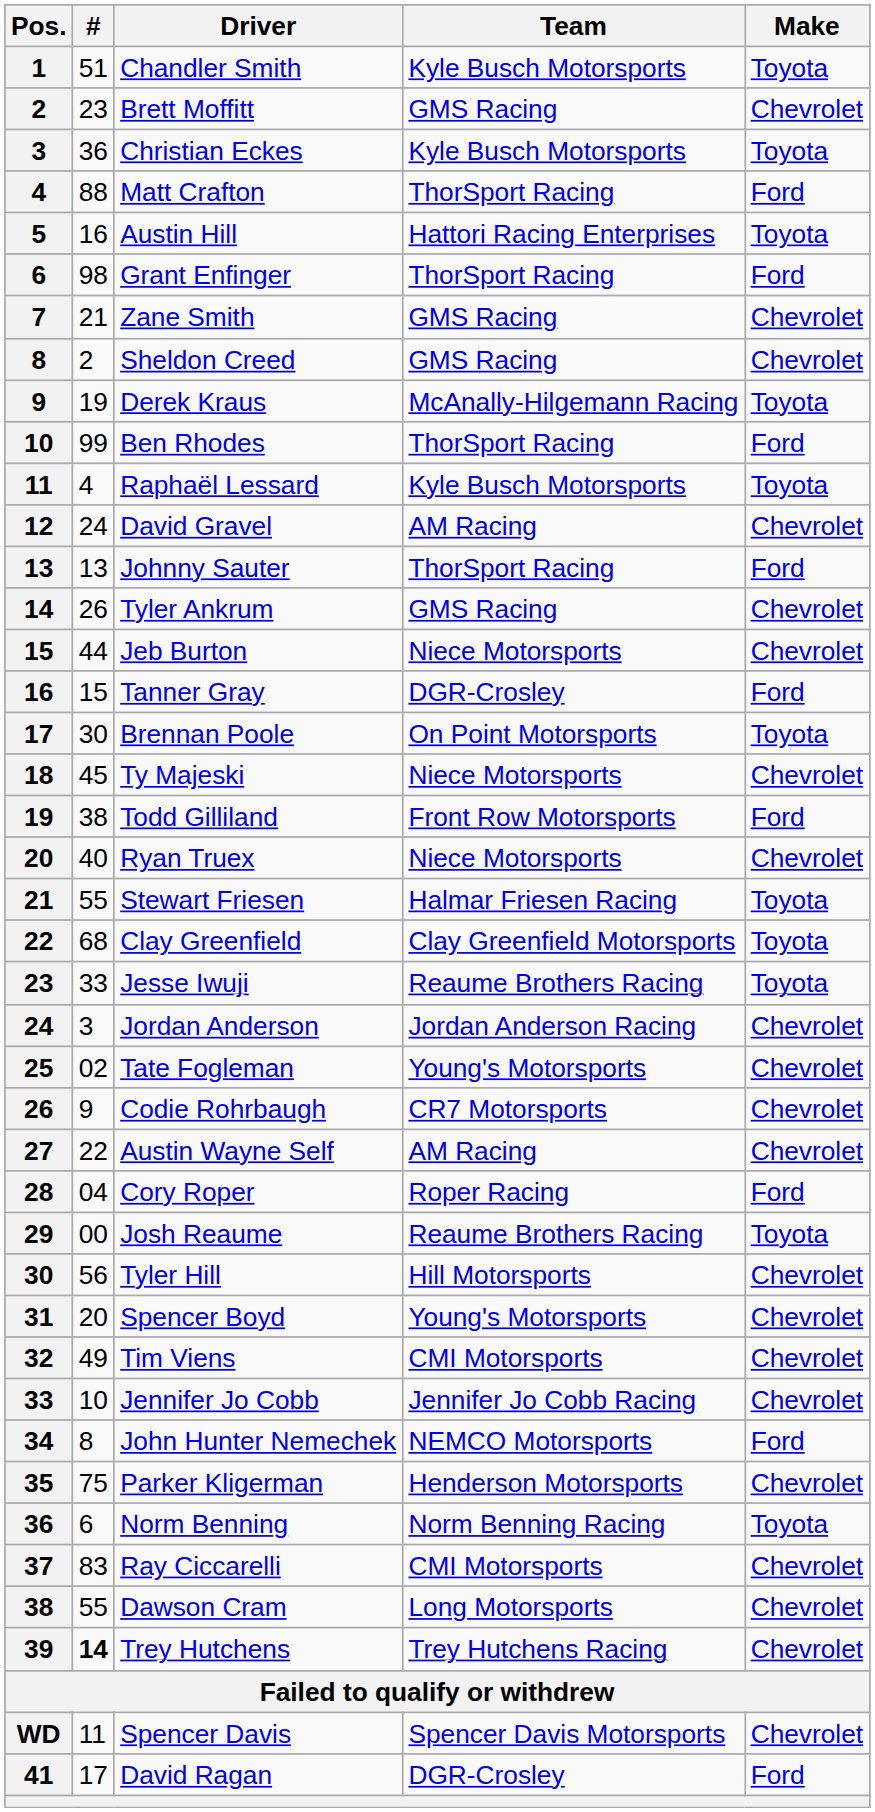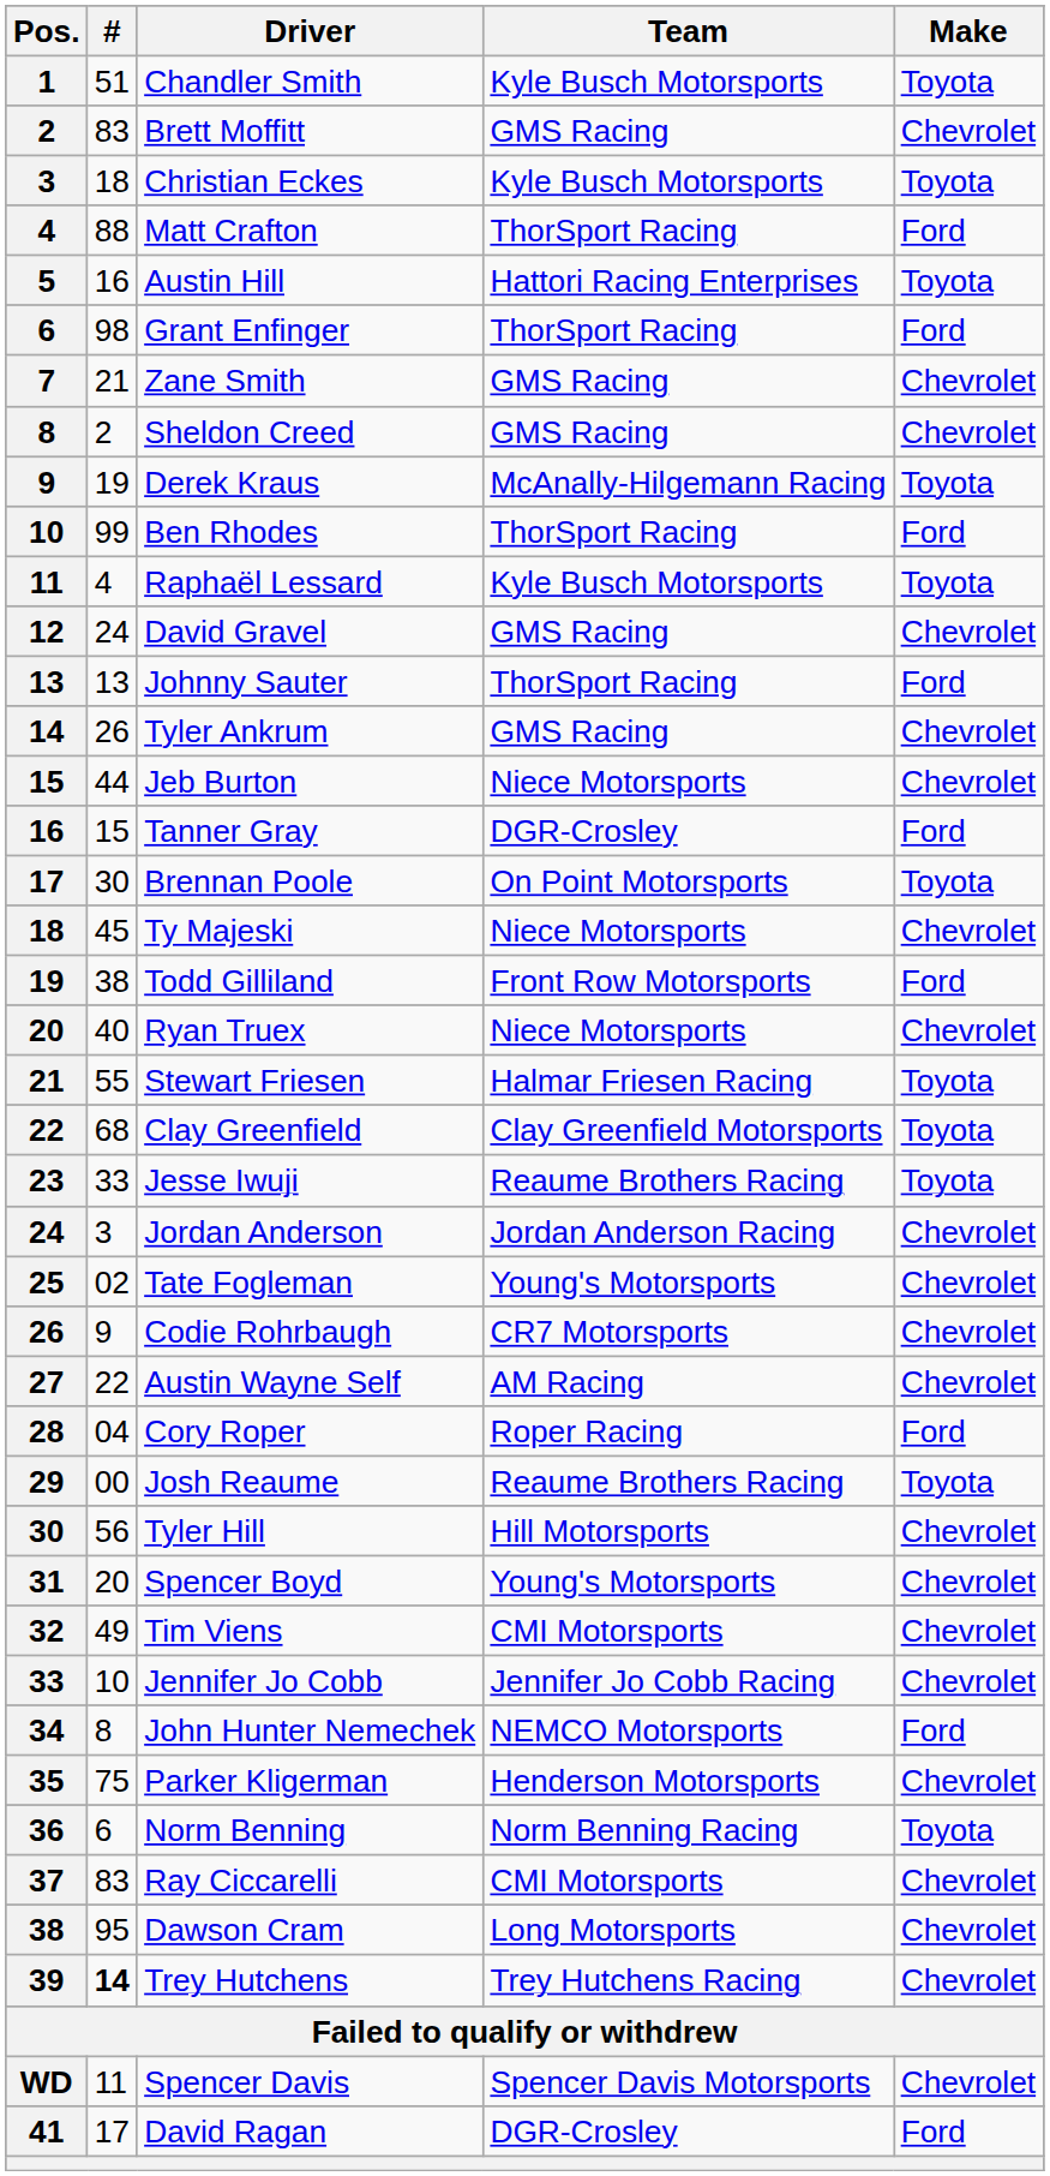 <table class="wikitable" style="font-size:95%">
 <tr>
 <th>Pos.</th>
 <th>#</th>
 <th>Driver</th>
 <th>Team</th>
 <th>Make</th>
 </tr>
 <tr>
 <th>1</th>
 <td>51</td>
 <td><a href='#'>Chandler Smith</a></td>
 <td><a href='#'>Kyle Busch Motorsports</a></td>
 <td><a href='#'>Toyota</a></td>
 </tr>
 <tr>
 <th>2</th>
-<td>23</td>
+<td>83</td>
 <td><a href='#'>Brett Moffitt</a></td>
 <td><a href='#'>GMS Racing</a></td>
 <td><a href='#'>Chevrolet</a></td>
 </tr>
 <tr>
 <th>3</th>
-<td>36</td>
+<td>18</td>
 <td><a href='#'>Christian Eckes</a></td>
 <td><a href='#'>Kyle Busch Motorsports</a></td>
 <td><a href='#'>Toyota</a></td>
 </tr>
 <tr>
 <th>4</th>
 <td>88</td>
 <td><a href='#'>Matt Crafton</a></td>
 <td><a href='#'>ThorSport Racing</a></td>
 <td><a href='#'>Ford</a></td>
 </tr>
 <tr>
 <th>5</th>
 <td>16</td>
 <td><a href='#'>Austin Hill</a></td>
 <td><a href='#'>Hattori Racing Enterprises</a></td>
 <td><a href='#'>Toyota</a></td>
 </tr>
 <tr>
 <th>6</th>
 <td>98</td>
 <td><a href='#'>Grant Enfinger</a></td>
 <td><a href='#'>ThorSport Racing</a></td>
 <td><a href='#'>Ford</a></td>
 </tr>
 <tr>
 <th>7</th>
 <td>21</td>
 <td><a href='#'>Zane Smith</a></td>
 <td><a href='#'>GMS Racing</a></td>
 <td><a href='#'>Chevrolet</a></td>
 </tr>
 <tr>
 <th>8</th>
 <td>2</td>
 <td><a href='#'>Sheldon Creed</a></td>
 <td><a href='#'>GMS Racing</a></td>
 <td><a href='#'>Chevrolet</a></td>
 </tr>
 <tr>
 <th>9</th>
 <td>19</td>
 <td><a href='#'>Derek Kraus</a></td>
 <td><a href='#'>McAnally-Hilgemann Racing</a></td>
 <td><a href='#'>Toyota</a></td>
 </tr>
 <tr>
 <th>10</th>
 <td>99</td>
 <td><a href='#'>Ben Rhodes</a></td>
 <td><a href='#'>ThorSport Racing</a></td>
 <td><a href='#'>Ford</a></td>
 </tr>
 <tr>
 <th>11</th>
 <td>4</td>
 <td><a href='#'>Raphaël Lessard</a></td>
 <td><a href='#'>Kyle Busch Motorsports</a></td>
 <td><a href='#'>Toyota</a></td>
 </tr>
 <tr>
 <th>12</th>
 <td>24</td>
 <td><a href='#'>David Gravel</a></td>
-<td><a href='#'>AM Racing</a></td>
+<td><a href='#'>GMS Racing</a></td>
 <td><a href='#'>Chevrolet</a></td>
 </tr>
 <tr>
 <th>13</th>
 <td>13</td>
 <td><a href='#'>Johnny Sauter</a></td>
 <td><a href='#'>ThorSport Racing</a></td>
 <td><a href='#'>Ford</a></td>
 </tr>
 <tr>
 <th>14</th>
 <td>26</td>
 <td><a href='#'>Tyler Ankrum</a></td>
 <td><a href='#'>GMS Racing</a></td>
 <td><a href='#'>Chevrolet</a></td>
 </tr>
 <tr>
 <th>15</th>
 <td>44</td>
 <td><a href='#'>Jeb Burton</a></td>
 <td><a href='#'>Niece Motorsports</a></td>
 <td><a href='#'>Chevrolet</a></td>
 </tr>
 <tr>
 <th>16</th>
 <td>15</td>
 <td><a href='#'>Tanner Gray</a></td>
 <td><a href='#'>DGR-Crosley</a></td>
 <td><a href='#'>Ford</a></td>
 </tr>
 <tr>
 <th>17</th>
 <td>30</td>
 <td><a href='#'>Brennan Poole</a></td>
 <td><a href='#'>On Point Motorsports</a></td>
 <td><a href='#'>Toyota</a></td>
 </tr>
 <tr>
 <th>18</th>
 <td>45</td>
 <td><a href='#'>Ty Majeski</a></td>
 <td><a href='#'>Niece Motorsports</a></td>
 <td><a href='#'>Chevrolet</a></td>
 </tr>
 <tr>
 <th>19</th>
 <td>38</td>
 <td><a href='#'>Todd Gilliland</a></td>
 <td><a href='#'>Front Row Motorsports</a></td>
 <td><a href='#'>Ford</a></td>
 </tr>
 <tr>
 <th>20</th>
 <td>40</td>
 <td><a href='#'>Ryan Truex</a></td>
 <td><a href='#'>Niece Motorsports</a></td>
 <td><a href='#'>Chevrolet</a></td>
 </tr>
 <tr>
 <th>21</th>
 <td>55</td>
 <td><a href='#'>Stewart Friesen</a></td>
 <td><a href='#'>Halmar Friesen Racing</a></td>
 <td><a href='#'>Toyota</a></td>
 </tr>
 <tr>
 <th>22</th>
 <td>68</td>
 <td><a href='#'>Clay Greenfield</a></td>
 <td><a href='#'>Clay Greenfield Motorsports</a></td>
 <td><a href='#'>Toyota</a></td>
 </tr>
 <tr>
 <th>23</th>
 <td>33</td>
 <td><a href='#'>Jesse Iwuji</a></td>
 <td><a href='#'>Reaume Brothers Racing</a></td>
 <td><a href='#'>Toyota</a></td>
 </tr>
 <tr>
 <th>24</th>
 <td>3</td>
 <td><a href='#'>Jordan Anderson</a></td>
 <td><a href='#'>Jordan Anderson Racing</a></td>
 <td><a href='#'>Chevrolet</a></td>
 </tr>
 <tr>
 <th>25</th>
 <td>02</td>
 <td><a href='#'>Tate Fogleman</a></td>
 <td><a href='#'>Young's Motorsports</a></td>
 <td><a href='#'>Chevrolet</a></td>
 </tr>
 <tr>
 <th>26</th>
 <td>9</td>
 <td><a href='#'>Codie Rohrbaugh</a></td>
 <td><a href='#'>CR7 Motorsports</a></td>
 <td><a href='#'>Chevrolet</a></td>
 </tr>
 <tr>
 <th>27</th>
 <td>22</td>
 <td><a href='#'>Austin Wayne Self</a></td>
 <td><a href='#'>AM Racing</a></td>
 <td><a href='#'>Chevrolet</a></td>
 </tr>
 <tr>
 <th>28</th>
 <td>04</td>
 <td><a href='#'>Cory Roper</a></td>
 <td><a href='#'>Roper Racing</a></td>
 <td><a href='#'>Ford</a></td>
 </tr>
 <tr>
 <th>29</th>
 <td>00</td>
 <td><a href='#'>Josh Reaume</a></td>
 <td><a href='#'>Reaume Brothers Racing</a></td>
 <td><a href='#'>Toyota</a></td>
 </tr>
 <tr>
 <th>30</th>
 <td>56</td>
 <td><a href='#'>Tyler Hill</a></td>
 <td><a href='#'>Hill Motorsports</a></td>
 <td><a href='#'>Chevrolet</a></td>
 </tr>
 <tr>
 <th>31</th>
 <td>20</td>
 <td><a href='#'>Spencer Boyd</a></td>
 <td><a href='#'>Young's Motorsports</a></td>
 <td><a href='#'>Chevrolet</a></td>
 </tr>
 <tr>
 <th>32</th>
 <td>49</td>
 <td><a href='#'>Tim Viens</a></td>
 <td><a href='#'>CMI Motorsports</a></td>
 <td><a href='#'>Chevrolet</a></td>
 </tr>
 <tr>
 <th>33</th>
 <td>10</td>
 <td><a href='#'>Jennifer Jo Cobb</a></td>
 <td><a href='#'>Jennifer Jo Cobb Racing</a></td>
 <td><a href='#'>Chevrolet</a></td>
 </tr>
 <tr>
 <th>34</th>
 <td>8</td>
 <td><a href='#'>John Hunter Nemechek</a></td>
 <td><a href='#'>NEMCO Motorsports</a></td>
 <td><a href='#'>Ford</a></td>
 </tr>
 <tr>
 <th>35</th>
 <td>75</td>
 <td><a href='#'>Parker Kligerman</a></td>
 <td><a href='#'>Henderson Motorsports</a></td>
 <td><a href='#'>Chevrolet</a></td>
 </tr>
 <tr>
 <th>36</th>
 <td>6</td>
 <td><a href='#'>Norm Benning</a></td>
 <td><a href='#'>Norm Benning Racing</a></td>
 <td><a href='#'>Toyota</a></td>
 </tr>
 <tr>
 <th>37</th>
 <td>83</td>
 <td><a href='#'>Ray Ciccarelli</a></td>
 <td><a href='#'>CMI Motorsports</a></td>
 <td><a href='#'>Chevrolet</a></td>
 </tr>
 <tr>
 <th>38</th>
-<td>55</td>
+<td>95</td>
 <td><a href='#'>Dawson Cram</a></td>
 <td><a href='#'>Long Motorsports</a></td>
 <td><a href='#'>Chevrolet</a></td>
 </tr>
 <tr>
 <th>39</th>
 <td><strong>14</strong></td>
 <td><a href='#'>Trey Hutchens</a></td>
 <td><a href='#'>Trey Hutchens Racing</a></td>
 <td><a href='#'>Chevrolet</a></td>
 </tr>
 <tr>
 <th colspan="5">Failed to qualify or withdrew</th>
 </tr>
 <tr>
 <th>WD</th>
 <td>11</td>
 <td><a href='#'>Spencer Davis</a></td>
 <td><a href='#'>Spencer Davis Motorsports</a></td>
 <td><a href='#'>Chevrolet</a></td>
 </tr>
 <tr>
 <th>41</th>
 <td>17</td>
 <td><a href='#'>David Ragan</a></td>
 <td><a href='#'>DGR-Crosley</a></td>
 <td><a href='#'>Ford</a></td>
 </tr>
 <tr>
 <th colspan="5"></th>
 </tr>
 </table>
